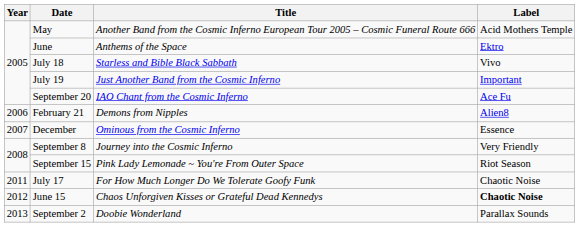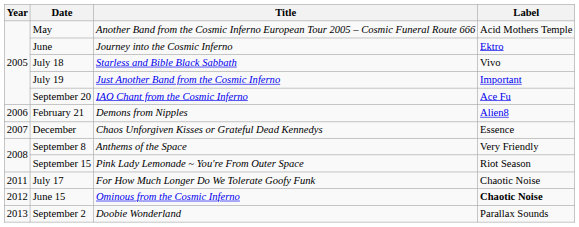 <table class="wikitable">
 <tr>
 <th>Year</th>
 <th>Date</th>
 <th>Title</th>
 <th>Label</th>
 </tr>
 <tr>
 <td rowspan=5>2005</td>
 <td>May</td>
 <td><em>Another Band from the Cosmic Inferno European Tour 2005 – Cosmic Funeral Route 666</em></td>
 <td>Acid Mothers Temple</td>
 </tr>
 <tr>
 <td>June</td>
-<td><em>Anthems of the Space</em></td>
+<td><em>Journey into the Cosmic Inferno</em></td>
 <td><a href='#'>Ektro</a></td>
 </tr>
 <tr>
 <td>July 18</td>
 <td><em><a href='#'>Starless and Bible Black Sabbath</a></em></td>
 <td>Vivo</td>
 </tr>
 <tr>
 <td>July 19</td>
 <td><em><a href='#'>Just Another Band from the Cosmic Inferno</a></em></td>
 <td><a href='#'>Important</a></td>
 </tr>
 <tr>
 <td>September 20</td>
 <td><em><a href='#'>IAO Chant from the Cosmic Inferno</a></em></td>
 <td><a href='#'>Ace Fu</a></td>
 </tr>
 <tr>
 <td>2006</td>
 <td>February 21</td>
 <td><em>Demons from Nipples</em></td>
 <td><a href='#'>Alien8</a></td>
 </tr>
 <tr>
 <td>2007</td>
 <td>December</td>
-<td><em><a href='#'>Ominous from the Cosmic Inferno</a></em></td>
+<td><em>Chaos Unforgiven Kisses or Grateful Dead Kennedys</em></td>
 <td>Essence</td>
 </tr>
 <tr>
 <td rowspan=2>2008</td>
 <td>September 8</td>
-<td><em>Journey into the Cosmic Inferno</em></td>
+<td><em>Anthems of the Space</em></td>
 <td>Very Friendly</td>
 </tr>
 <tr>
 <td>September 15</td>
 <td><em>Pink Lady Lemonade ~ You're From Outer Space</em></td>
 <td>Riot Season</td>
 </tr>
 <tr>
 <td>2011</td>
 <td>July 17</td>
 <td><em>For How Much Longer Do We Tolerate Goofy Funk</em></td>
 <td>Chaotic Noise</td>
 </tr>
 <tr>
 <td>2012</td>
 <td>June 15</td>
-<td><em>Chaos Unforgiven Kisses or Grateful Dead Kennedys</em></td>
+<td><em><a href='#'>Ominous from the Cosmic Inferno</a></em></td>
 <td><strong>Chaotic Noise</strong></td>
 </tr>
 <tr>
 <td>2013</td>
 <td>September 2</td>
 <td><em>Doobie Wonderland</em></td>
 <td>Parallax Sounds</td>
 </tr>
 </table>
